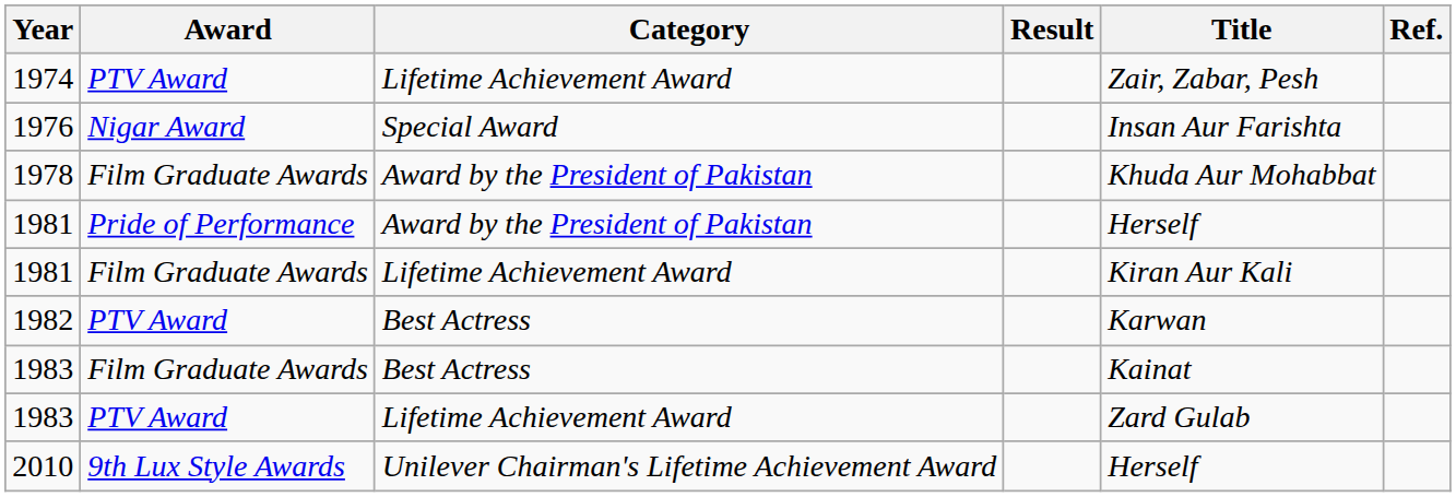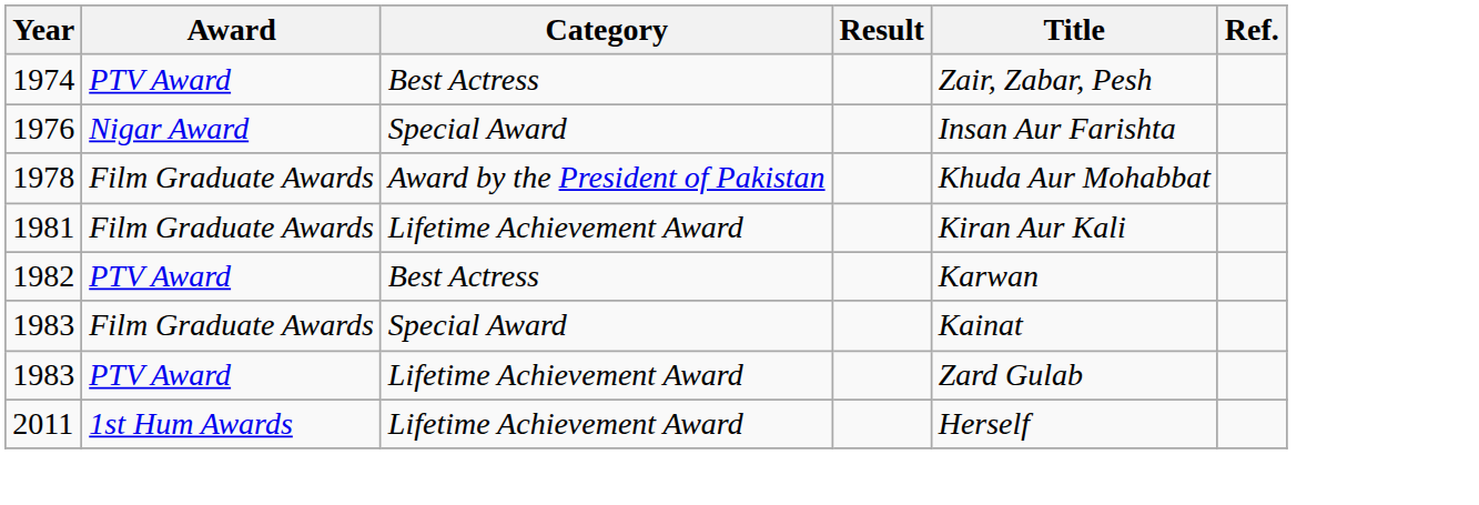 <table class="wikitable">
 <tr>
 <th>Year</th>
 <th>Award</th>
 <th>Category</th>
 <th>Result</th>
 <th>Title</th>
 <th>Ref.</th>
 </tr>
 <tr>
 <td>1974</td>
 <td><em><a href='#'>PTV Award</a></em></td>
-<td><em>Lifetime Achievement Award</em></td>
+<td><em>Best Actress</em></td>
 <td></td>
 <td><em>Zair, Zabar, Pesh</em></td>
 <td></td>
 </tr>
 <tr>
 <td>1976</td>
 <td><em><a href='#'>Nigar Award</a></em></td>
 <td><em>Special Award</em></td>
 <td></td>
 <td><em>Insan Aur Farishta</em></td>
 <td></td>
 </tr>
 <tr>
 <td>1978</td>
 <td><em>Film Graduate Awards</em></td>
 <td><em>Award by the <a href='#'>President of Pakistan</a></em></td>
 <td></td>
 <td><em>Khuda Aur Mohabbat</em></td>
 <td></td>
 </tr>
 <tr>
 <td>1981</td>
-<td><em><a href='#'>Pride of Performance</a></em></td>
-<td><em>Award by the <a href='#'>President of Pakistan</a></em></td>
-<td></td>
-<td><em>Herself</em></td>
-<td></td>
-</tr>
-<tr>
-<td>1981</td>
 <td><em>Film Graduate Awards</em></td>
 <td><em>Lifetime Achievement Award</em></td>
 <td></td>
 <td><em>Kiran Aur Kali</em></td>
 <td></td>
 </tr>
 <tr>
 <td>1982</td>
 <td><em><a href='#'>PTV Award</a></em></td>
 <td><em>Best Actress</em></td>
 <td></td>
 <td><em>Karwan</em></td>
 <td></td>
 </tr>
 <tr>
 <td>1983</td>
 <td><em>Film Graduate Awards</em></td>
-<td><em>Best Actress</em></td>
+<td><em>Special Award</em></td>
 <td></td>
 <td><em>Kainat</em></td>
 <td></td>
 </tr>
 <tr>
 <td>1983</td>
 <td><em><a href='#'>PTV Award</a></em></td>
 <td><em>Lifetime Achievement Award</em></td>
 <td></td>
 <td><em>Zard Gulab</em></td>
 <td></td>
 </tr>
 <tr>
-<td>2010</td>
-<td><em><a href='#'>9th Lux Style Awards</a></em></td>
-<td><em>Unilever Chairman's Lifetime Achievement Award</em></td>
+<td>2011</td>
+<td><em><a href='#'>1st Hum Awards</a></em></td>
+<td><em>Lifetime Achievement Award</em></td>
 <td></td>
 <td><em>Herself</em></td>
 <td></td>
 </tr>
 </table>
